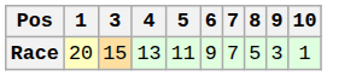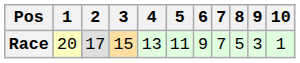 <table class="wikitable" style="font-size: 85%;">
 <tr align="center">
 <th>Pos</th>
 <th>1</th>
+<th>2</th>
 <th>3</th>
 <th>4</th>
 <th>5</th>
 <th>6</th>
 <th>7</th>
 <th>8</th>
 <th>9</th>
 <th>10</th>
 </tr>
 <tr align="center">
 <th>Race</th>
 <td style="background:#FFFFBF;">20</td>
+<td style="background:#DFDFDF;">17</td>
 <td style="background:#FFDF9F;">15</td>
 <td style="background:#DFFFDF;">13</td>
 <td style="background:#DFFFDF;">11</td>
 <td style="background:#DFFFDF;">9</td>
 <td style="background:#DFFFDF;">7</td>
 <td style="background:#DFFFDF;">5</td>
 <td style="background:#DFFFDF;">3</td>
 <td style="background:#DFFFDF;">1</td>
 </tr>
 </table>
